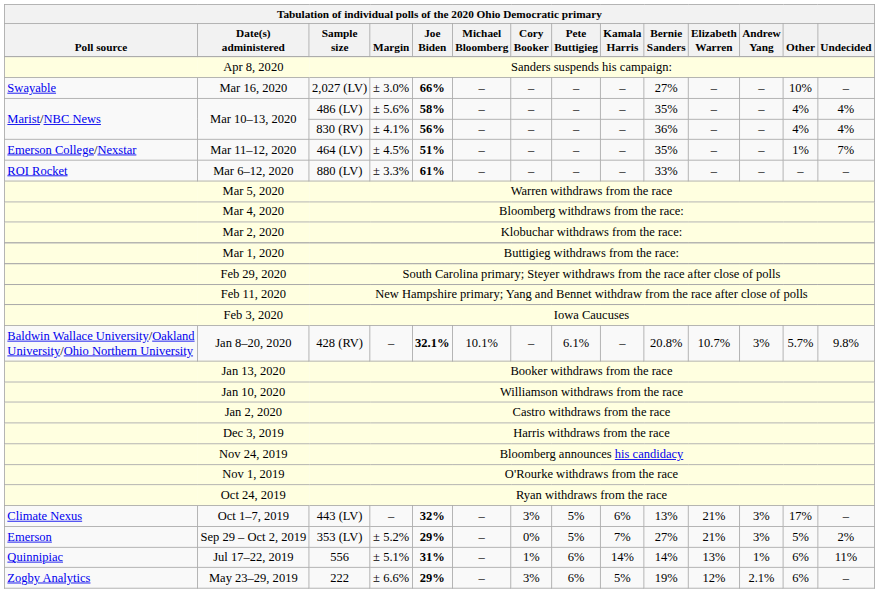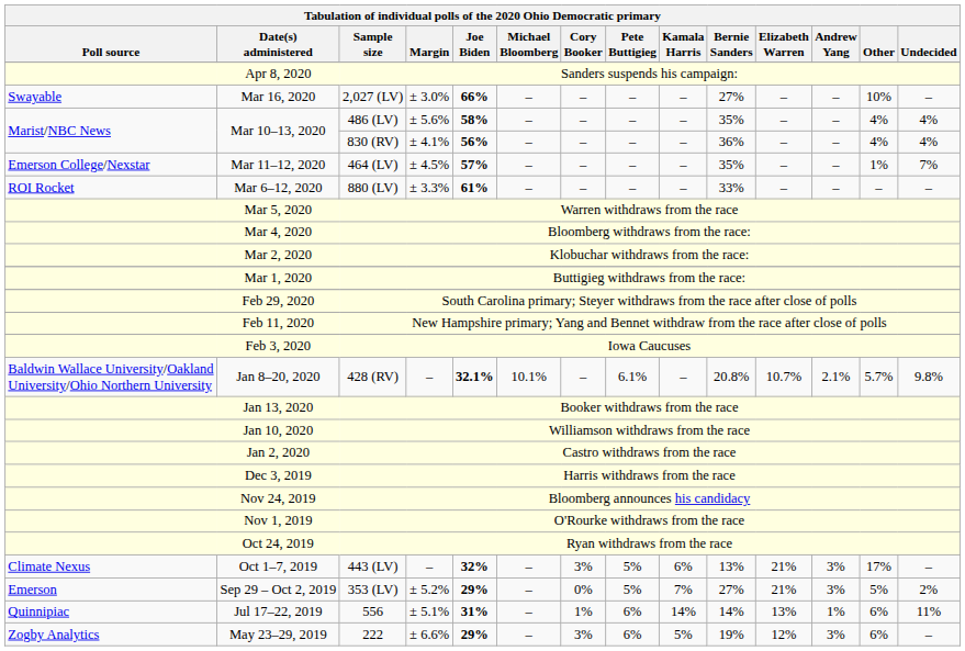 <table class="wikitable mw-collapsible mw-collapsed" style="font-size:90%;text-align:center;">
 <tr style="vertical-align:bottom; font-size:90%;">
 <th colspan="17">Tabulation of individual polls of the 2020 Ohio Democratic primary</th>
 </tr>
 <tr valign=bottom style="font-size:90%;">
 <th>Poll source</th>
 <th>Date(s)<br>administered</th>
 <th>Sample<br>size</th>
 <th>Margin<br></th>
 <th>Joe<br>Biden</th>
 <th>Michael<br>Bloomberg</th>
 <th>Cory<br>Booker</th>
 <th>Pete<br>Buttigieg</th>
 <th>Kamala<br>Harris</th>
 <th>Bernie<br>Sanders</th>
 <th>Elizabeth<br>Warren</th>
 <th>Andrew<br>Yang</th>
 <th>Other</th>
 <th>Undecided</th>
 </tr>
 <tr>
 </tr>
 <tr style="background:lightyellow;">
 <td style="border-right-style:hidden;"></td>
 <td style="border-right-style:hidden;">Apr 8, 2020</td>
 <td colspan="13">Sanders suspends his campaign: </td>
 </tr>
 <tr>
 <td style="text-align:left;"><a href='#'>Swayable</a></td>
 <td>Mar 16, 2020</td>
 <td>2,027 (LV)</td>
 <td>± 3.0%</td>
 <td><strong>66%</strong></td>
 <td>–</td>
 <td>–</td>
 <td>–</td>
 <td>–</td>
 <td>27%</td>
 <td>–</td>
 <td>–</td>
 <td>10%</td>
 <td>–</td>
 </tr>
 <tr>
 <td rowspan=2 style="text-align:left;"><a href='#'>Marist</a>/<a href='#'>NBC News</a></td>
 <td rowspan=2>Mar 10–13, 2020</td>
 <td>486 (LV)</td>
 <td>± 5.6%</td>
 <td><strong>58%</strong></td>
 <td>–</td>
 <td>–</td>
 <td>–</td>
 <td>–</td>
 <td>35%</td>
 <td>–</td>
 <td>–</td>
 <td>4%</td>
 <td>4%</td>
 </tr>
 <tr>
 <td>830 (RV)</td>
 <td>± 4.1%</td>
 <td><strong>56%</strong></td>
 <td>–</td>
 <td>–</td>
 <td>–</td>
 <td>–</td>
 <td>36%</td>
 <td>–</td>
 <td>–</td>
 <td>4%</td>
 <td>4%</td>
 </tr>
 <tr>
 <td style="text-align:left;"><a href='#'>Emerson College</a>/<a href='#'>Nexstar</a></td>
 <td>Mar 11–12, 2020</td>
 <td>464 (LV)</td>
 <td>± 4.5%</td>
-<td><strong>51%</strong></td>
+<td><strong>57%</strong></td>
 <td>–</td>
 <td>–</td>
 <td>–</td>
 <td>–</td>
 <td>35%</td>
 <td>–</td>
 <td>–</td>
 <td>1%</td>
 <td>7%</td>
 </tr>
 <tr>
 <td style="text-align:left;"><a href='#'>ROI Rocket</a></td>
 <td>Mar 6–12, 2020</td>
 <td>880 (LV)</td>
 <td>± 3.3%</td>
 <td><strong>61%</strong></td>
 <td>–</td>
 <td>–</td>
 <td>–</td>
 <td>–</td>
 <td>33%</td>
 <td>–</td>
 <td>–</td>
 <td>–</td>
 <td>–</td>
 </tr>
 <tr style="background:lightyellow;">
 <td style="border-right-style:hidden;"></td>
 <td style="border-right-style:hidden;">Mar 5, 2020</td>
 <td colspan="13">Warren withdraws from the race</td>
 </tr>
 <tr style="background:lightyellow;">
 <td style="border-right-style:hidden;"></td>
 <td style="border-right-style:hidden;">Mar 4, 2020</td>
 <td colspan="13">Bloomberg withdraws from the race: </td>
 </tr>
 <tr style="background:lightyellow;">
 <td style="border-right-style:hidden;"></td>
 <td style="border-right-style:hidden;">Mar 2, 2020</td>
 <td colspan="13">Klobuchar withdraws from the race: </td>
 </tr>
 <tr>
 </tr>
 <tr style="background:lightyellow;">
 <td style="border-right-style:hidden;"></td>
 <td style="border-right-style:hidden;">Mar 1, 2020</td>
 <td colspan="13">Buttigieg withdraws from the race: </td>
 </tr>
 <tr>
 </tr>
 <tr style="background:lightyellow;">
 <td style="border-right-style:hidden;"></td>
 <td style="border-right-style:hidden;">Feb 29, 2020</td>
 <td colspan="13">South Carolina primary; Steyer withdraws from the race after close of polls</td>
 </tr>
 <tr>
 </tr>
 <tr style="background:lightyellow;">
 <td style="border-right-style:hidden;"></td>
 <td style="border-right-style:hidden;">Feb 11, 2020</td>
 <td colspan="13">New Hampshire primary; Yang and Bennet withdraw from the race after close of polls</td>
 </tr>
 <tr>
 </tr>
 <tr style="background:lightyellow;">
 <td style="border-right-style:hidden;"></td>
 <td style="border-right-style:hidden;">Feb 3, 2020</td>
 <td colspan="13">Iowa Caucuses</td>
 </tr>
 <tr>
 <td style="text-align:left;"><a href='#'>Baldwin Wallace University</a>/<a href='#'>Oakland<br>University</a>/<a href='#'>Ohio Northern University</a></td>
 <td>Jan 8–20, 2020</td>
 <td>428 (RV)</td>
 <td>–</td>
 <td><strong>32.1%</strong></td>
 <td>10.1%</td>
 <td>–</td>
 <td>6.1%</td>
 <td>–</td>
 <td>20.8%</td>
 <td>10.7%</td>
-<td>3%</td>
+<td>2.1%</td>
 <td>5.7%</td>
 <td>9.8%</td>
 </tr>
 <tr style="background:lightyellow;">
 <td style="border-right-style:hidden;"></td>
 <td style="border-right-style:hidden;">Jan 13, 2020</td>
 <td colspan="13">Booker withdraws from the race</td>
 </tr>
 <tr style="background:lightyellow;">
 <td style="border-right-style:hidden;"></td>
 <td style="border-right-style:hidden;">Jan 10, 2020</td>
 <td colspan="13">Williamson withdraws from the race</td>
 </tr>
 <tr style="background:lightyellow;">
 <td style="border-right-style:hidden;"></td>
 <td style="border-right-style:hidden;">Jan 2, 2020</td>
 <td colspan="13">Castro withdraws from the race</td>
 </tr>
 <tr style="background:lightyellow;">
 <td style="border-right-style:hidden;"></td>
 <td style="border-right-style:hidden;">Dec 3, 2019</td>
 <td colspan="14">Harris withdraws from the race</td>
 </tr>
 <tr style="background:lightyellow;">
 <td style="border-right-style:hidden;"></td>
 <td style="border-right-style:hidden;">Nov 24, 2019</td>
 <td colspan="12">Bloomberg announces <a href='#'>his candidacy</a></td>
 </tr>
 <tr style="background:lightyellow;">
 <td style="border-right-style:hidden;"></td>
 <td style="border-right-style:hidden;">Nov 1, 2019</td>
 <td colspan="13">O'Rourke withdraws from the race</td>
 </tr>
 <tr style="background:lightyellow;">
 <td style="border-right-style:hidden;"></td>
 <td style="border-right-style:hidden;">Oct 24, 2019</td>
 <td colspan=12>Ryan withdraws from the race</td>
 </tr>
 <tr>
 <td style="text-align:left;"><a href='#'>Climate Nexus</a></td>
 <td>Oct 1–7, 2019</td>
 <td>443 (LV)</td>
 <td>–</td>
 <td><strong>32%</strong></td>
 <td>–</td>
 <td>3%</td>
 <td>5%</td>
 <td>6%</td>
 <td>13%</td>
 <td>21%</td>
 <td>3%</td>
 <td>17%</td>
 <td>–</td>
 </tr>
 <tr>
 <td style="text-align:left;"><a href='#'>Emerson</a></td>
 <td>Sep 29 – Oct 2, 2019</td>
 <td>353 (LV)</td>
 <td>± 5.2%</td>
 <td><strong>29%</strong></td>
 <td>–</td>
 <td>0%</td>
 <td>5%</td>
 <td>7%</td>
 <td>27%</td>
 <td>21%</td>
 <td>3%</td>
 <td>5%</td>
 <td>2%</td>
 </tr>
 <tr>
 <td style="text-align:left;"><a href='#'>Quinnipiac</a></td>
 <td>Jul 17–22, 2019</td>
 <td>556</td>
 <td>± 5.1%</td>
 <td><strong>31%</strong></td>
 <td>–</td>
 <td>1%</td>
 <td>6%</td>
 <td>14%</td>
 <td>14%</td>
 <td>13%</td>
 <td>1%</td>
 <td>6%</td>
 <td>11%</td>
 </tr>
 <tr>
 <td style="text-align:left;"><a href='#'>Zogby Analytics</a></td>
 <td>May 23–29, 2019</td>
 <td>222</td>
 <td>± 6.6%</td>
 <td><strong>29%</strong></td>
 <td>–</td>
 <td>3%</td>
 <td>6%</td>
 <td>5%</td>
 <td>19%</td>
 <td>12%</td>
-<td>2.1%</td>
+<td>3%</td>
 <td>6%</td>
 <td>–</td>
 </tr>
 </table>
